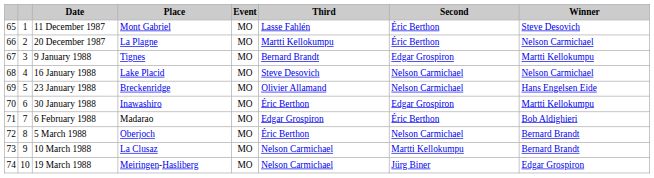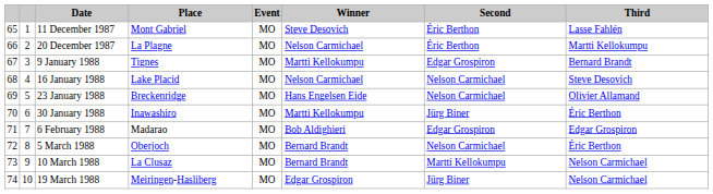 <table class="wikitable plainrowheaders" style="background:#fff; font-size:86%; line-height:16px; border:grey solid 1px; border-collapse:collapse;">
 <tr style="background:#ccc; text-align:center;">
 <th scope="col" style="background:#ccc; width=20 px;"></th>
 <th scope="col" style="background:#ccc; width=30 px;"></th>
 <th scope="col" style="background:#ccc; width:120px;">Date</th>
 <th scope="col" style="background:#ccc; width:160px;">Place</th>
 <th scope="col" style="background:#ccc; width:15px;">Event</th>
+<th scope="col" style="background:#ccc; width:185px;">Winner</th>
+<th scope="col" style="background:#ccc; width:185px;">Second</th>
 <th scope="col" style="background:#ccc; width:185px;">Third</th>
-<th scope="col" style="background:#ccc; width:185px;">Second</th>
-<th scope="col" style="background:#ccc; width:185px;">Winner</th>
 </tr>
 <tr>
 <td align=center>65</td>
 <td align=center>1</td>
 <td>11 December 1987</td>
 <td> <a href='#'>Mont Gabriel</a></td>
 <td align=center>MO</td>
+<td> <a href='#'>Steve Desovich</a></td>
+<td> <a href='#'>Éric Berthon</a></td>
 <td> <a href='#'>Lasse Fahlén</a></td>
-<td> <a href='#'>Éric Berthon</a></td>
-<td> <a href='#'>Steve Desovich</a></td>
 </tr>
 <tr>
 <td align=center>66</td>
 <td align=center>2</td>
 <td>20 December 1987</td>
 <td> <a href='#'>La Plagne</a></td>
 <td align=center>MO</td>
+<td> <a href='#'>Nelson Carmichael</a></td>
+<td> <a href='#'>Éric Berthon</a></td>
 <td> <a href='#'>Martti Kellokumpu</a></td>
-<td> <a href='#'>Éric Berthon</a></td>
-<td> <a href='#'>Nelson Carmichael</a></td>
 </tr>
 <tr>
 <td align=center>67</td>
 <td align=center>3</td>
 <td>9 January 1988</td>
 <td> <a href='#'>Tignes</a></td>
 <td align=center>MO</td>
+<td> <a href='#'>Martti Kellokumpu</a></td>
+<td> <a href='#'>Edgar Grospiron</a></td>
 <td> <a href='#'>Bernard Brandt</a></td>
-<td> <a href='#'>Edgar Grospiron</a></td>
-<td> <a href='#'>Martti Kellokumpu</a></td>
 </tr>
 <tr>
 <td align=center>68</td>
 <td align=center>4</td>
 <td>16 January 1988</td>
 <td> <a href='#'>Lake Placid</a></td>
 <td align=center>MO</td>
-<td> <a href='#'>Steve Desovich</a></td>
 <td> <a href='#'>Nelson Carmichael</a></td>
 <td> <a href='#'>Nelson Carmichael</a></td>
+<td> <a href='#'>Steve Desovich</a></td>
 </tr>
 <tr>
 <td align=center>69</td>
 <td align=center>5</td>
 <td>23 January 1988</td>
 <td> <a href='#'>Breckenridge</a></td>
 <td align=center>MO</td>
+<td> <a href='#'>Hans Engelsen Eide</a></td>
+<td> <a href='#'>Nelson Carmichael</a></td>
 <td> <a href='#'>Olivier Allamand</a></td>
-<td> <a href='#'>Nelson Carmichael</a></td>
-<td> <a href='#'>Hans Engelsen Eide</a></td>
 </tr>
 <tr>
 <td align=center>70</td>
 <td align=center>6</td>
 <td>30 January 1988</td>
 <td> <a href='#'>Inawashiro</a></td>
 <td align=center>MO</td>
+<td> <a href='#'>Martti Kellokumpu</a></td>
+<td> <a href='#'>Jürg Biner</a></td>
 <td> <a href='#'>Éric Berthon</a></td>
-<td> <a href='#'>Edgar Grospiron</a></td>
-<td> <a href='#'>Martti Kellokumpu</a></td>
 </tr>
 <tr>
 <td align=center>71</td>
 <td align=center>7</td>
 <td>6 February 1988</td>
 <td> Madarao</td>
 <td align=center>MO</td>
+<td> <a href='#'>Bob Aldighieri</a></td>
 <td> <a href='#'>Edgar Grospiron</a></td>
-<td> <a href='#'>Éric Berthon</a></td>
-<td> <a href='#'>Bob Aldighieri</a></td>
+<td> <a href='#'>Edgar Grospiron</a></td>
 </tr>
 <tr>
 <td align=center>72</td>
 <td align=center>8</td>
 <td>5 March 1988</td>
 <td> <a href='#'>Oberjoch</a></td>
 <td align=center>MO</td>
+<td> <a href='#'>Bernard Brandt</a></td>
+<td> <a href='#'>Nelson Carmichael</a></td>
 <td> <a href='#'>Éric Berthon</a></td>
-<td> <a href='#'>Nelson Carmichael</a></td>
-<td> <a href='#'>Bernard Brandt</a></td>
 </tr>
 <tr>
 <td align=center>73</td>
 <td align=center>9</td>
 <td>10 March 1988</td>
 <td> <a href='#'>La Clusaz</a></td>
 <td align=center>MO</td>
+<td> <a href='#'>Bernard Brandt</a></td>
+<td> <a href='#'>Martti Kellokumpu</a></td>
 <td> <a href='#'>Nelson Carmichael</a></td>
-<td> <a href='#'>Martti Kellokumpu</a></td>
-<td> <a href='#'>Bernard Brandt</a></td>
 </tr>
 <tr>
 <td align=center>74</td>
 <td align=center>10</td>
 <td>19 March 1988</td>
 <td> <a href='#'>Meiringen</a>-<a href='#'>Hasliberg</a></td>
 <td align=center>MO</td>
+<td> <a href='#'>Edgar Grospiron</a></td>
+<td> <a href='#'>Jürg Biner</a></td>
 <td> <a href='#'>Nelson Carmichael</a></td>
-<td> <a href='#'>Jürg Biner</a></td>
-<td> <a href='#'>Edgar Grospiron</a></td>
 </tr>
 </table>
